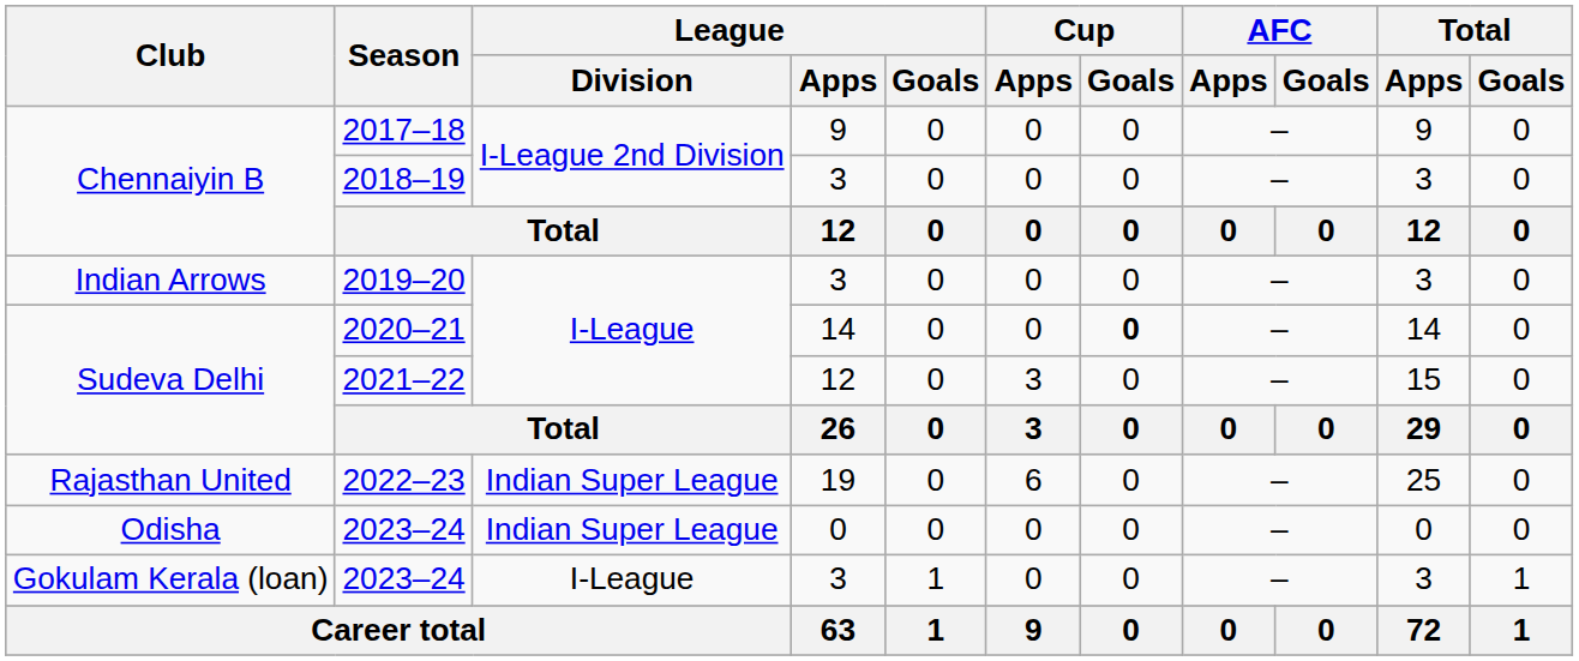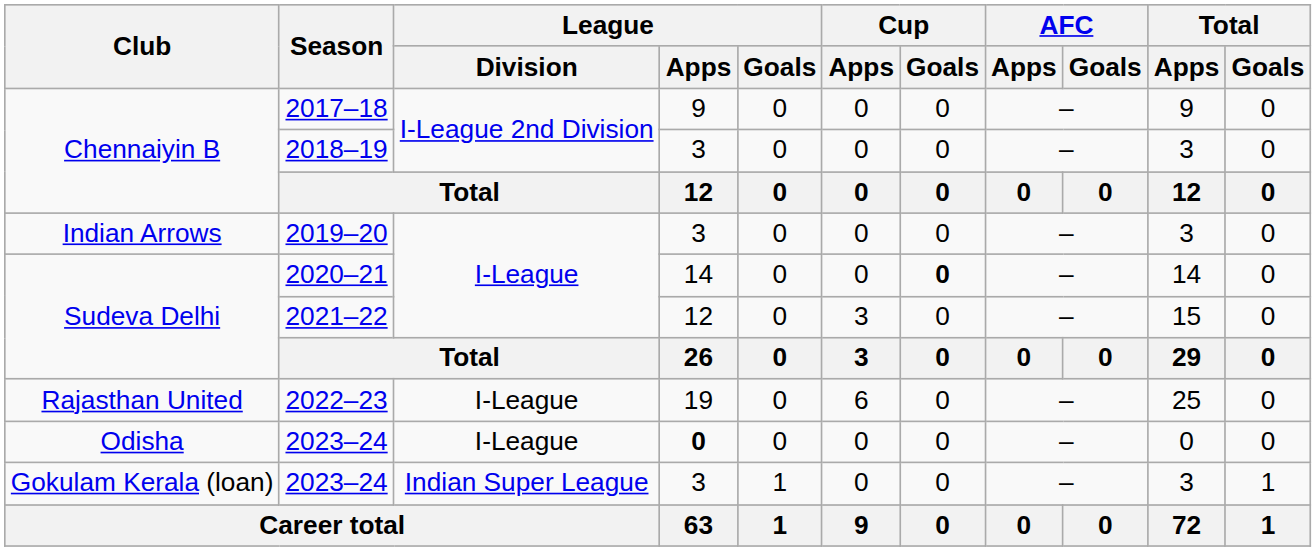 <table class="wikitable" style="text-align: center;">
 <tr>
 <th rowspan="2">Club</th>
 <th rowspan="2">Season</th>
 <th colspan="3">League</th>
 <th colspan="2">Cup</th>
 <th colspan="2"><a href='#'>AFC</a></th>
 <th colspan="2">Total</th>
 </tr>
 <tr>
 <th>Division</th>
 <th>Apps</th>
 <th>Goals</th>
 <th>Apps</th>
 <th>Goals</th>
 <th>Apps</th>
 <th>Goals</th>
 <th>Apps</th>
 <th>Goals</th>
 </tr>
 <tr>
 <td rowspan="3"><a href='#'>Chennaiyin B</a></td>
 <td><a href='#'>2017–18</a></td>
 <td rowspan="2"><a href='#'>I-League 2nd Division</a></td>
 <td>9</td>
 <td>0</td>
 <td>0</td>
 <td>0</td>
 <td colspan="2">–</td>
 <td>9</td>
 <td>0</td>
 </tr>
 <tr>
 <td><a href='#'>2018–19</a></td>
 <td>3</td>
 <td>0</td>
 <td>0</td>
 <td>0</td>
 <td colspan="2">–</td>
 <td>3</td>
 <td>0</td>
 </tr>
 <tr>
 <th colspan="2">Total</th>
 <th>12</th>
 <th>0</th>
 <th>0</th>
 <th>0</th>
 <th>0</th>
 <th>0</th>
 <th>12</th>
 <th>0</th>
 </tr>
 <tr>
 <td rowspan="1"><a href='#'>Indian Arrows</a></td>
 <td><a href='#'>2019–20</a></td>
 <td rowspan="3"><a href='#'>I-League</a></td>
 <td>3</td>
 <td>0</td>
 <td>0</td>
 <td>0</td>
 <td colspan="2">–</td>
 <td>3</td>
 <td>0</td>
 </tr>
 <tr>
 <td rowspan="3"><a href='#'>Sudeva Delhi</a></td>
 <td><a href='#'>2020–21</a></td>
 <td>14</td>
 <td>0</td>
 <td>0</td>
 <td><strong>0</strong></td>
 <td colspan="2">–</td>
 <td>14</td>
 <td>0</td>
 </tr>
 <tr>
 <td><a href='#'>2021–22</a></td>
 <td>12</td>
 <td>0</td>
 <td>3</td>
 <td>0</td>
 <td colspan="2">–</td>
 <td>15</td>
 <td>0</td>
 </tr>
 <tr>
 <th colspan="2">Total</th>
 <th>26</th>
 <th>0</th>
 <th>3</th>
 <th>0</th>
 <th>0</th>
 <th>0</th>
 <th>29</th>
 <th>0</th>
 </tr>
 <tr>
 <td rowspan="1"><a href='#'>Rajasthan United</a></td>
 <td><a href='#'>2022–23</a></td>
-<td rowspan="1"><a href='#'>Indian Super League</a></td>
+<td rowspan="1">I-League</td>
 <td>19</td>
 <td>0</td>
 <td>6</td>
 <td>0</td>
 <td colspan="2">–</td>
 <td>25</td>
 <td>0</td>
 </tr>
 <tr>
 <td rowspan="1"><a href='#'>Odisha</a></td>
 <td><a href='#'>2023–24</a></td>
-<td rowspan="1"><a href='#'>Indian Super League</a></td>
-<td>0</td>
+<td rowspan="1">I-League</td>
+<td><strong>0</strong></td>
 <td>0</td>
 <td>0</td>
 <td>0</td>
 <td colspan="2">–</td>
 <td>0</td>
 <td>0</td>
 </tr>
 <tr>
 <td rowspan="1"><a href='#'>Gokulam Kerala</a> (loan)</td>
 <td><a href='#'>2023–24</a></td>
-<td rowspan="1">I-League</td>
+<td rowspan="1"><a href='#'>Indian Super League</a></td>
 <td>3</td>
 <td>1</td>
 <td>0</td>
 <td>0</td>
 <td colspan="2">–</td>
 <td>3</td>
 <td>1</td>
 </tr>
 <tr>
 <th colspan="3">Career total</th>
 <th>63</th>
 <th>1</th>
 <th>9</th>
 <th>0</th>
 <th>0</th>
 <th>0</th>
 <th>72</th>
 <th>1</th>
 </tr>
 </table>
